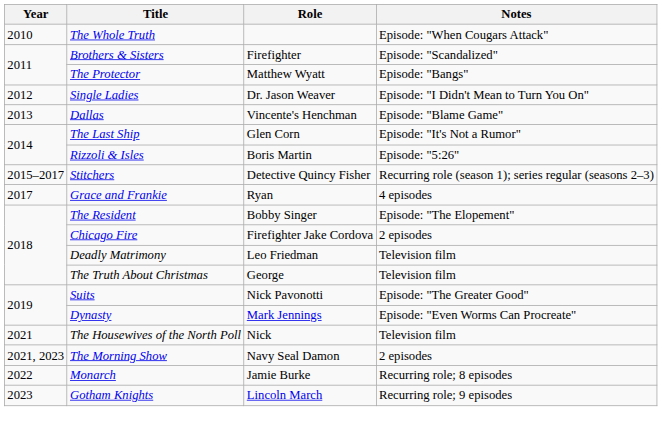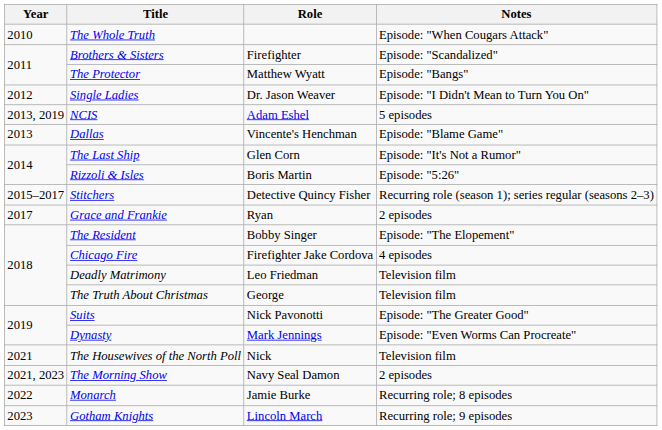 <table class="wikitable sortable">
 <tr>
 <th>Year</th>
 <th>Title</th>
 <th>Role</th>
 <th class="unsortable">Notes</th>
 </tr>
 <tr>
 <td>2010</td>
 <td><em><a href='#'>The Whole Truth</a></em></td>
 <td></td>
 <td>Episode: "When Cougars Attack"</td>
 </tr>
 <tr>
 <td rowspan="2">2011</td>
 <td><em><a href='#'>Brothers & Sisters</a></em></td>
 <td>Firefighter</td>
 <td>Episode: "Scandalized"</td>
 </tr>
 <tr>
 <td><em><a href='#'>The Protector</a></em></td>
 <td>Matthew Wyatt</td>
 <td>Episode: "Bangs"</td>
 </tr>
 <tr>
 <td>2012</td>
 <td><em><a href='#'>Single Ladies</a></em></td>
 <td>Dr. Jason Weaver</td>
 <td>Episode: "I Didn't Mean to Turn You On"</td>
 </tr>
 <tr>
+<td>2013, 2019</td>
+<td><em><a href='#'>NCIS</a></em></td>
+<td><a href='#'>Adam Eshel</a></td>
+<td>5 episodes</td>
+</tr>
+<tr>
 <td>2013</td>
 <td><em><a href='#'>Dallas</a></em></td>
 <td>Vincente's Henchman</td>
 <td>Episode: "Blame Game"</td>
 </tr>
 <tr>
 <td rowspan="2">2014</td>
 <td><em><a href='#'>The Last Ship</a></em></td>
 <td>Glen Corn</td>
 <td>Episode: "It's Not a Rumor"</td>
 </tr>
 <tr>
 <td><em><a href='#'>Rizzoli & Isles</a></em></td>
 <td>Boris Martin</td>
 <td>Episode: "5:26"</td>
 </tr>
 <tr>
 <td>2015–2017</td>
 <td><em><a href='#'>Stitchers</a></em></td>
 <td>Detective Quincy Fisher</td>
 <td>Recurring role (season 1); series regular (seasons 2–3)</td>
 </tr>
 <tr>
 <td>2017</td>
 <td><em><a href='#'>Grace and Frankie</a></em></td>
 <td>Ryan</td>
-<td>4 episodes</td>
+<td>2 episodes</td>
 </tr>
 <tr>
 <td rowspan="4">2018</td>
 <td><em><a href='#'>The Resident</a></em></td>
 <td>Bobby Singer</td>
 <td>Episode: "The Elopement"</td>
 </tr>
 <tr>
 <td><em><a href='#'>Chicago Fire</a></em></td>
 <td>Firefighter Jake Cordova</td>
-<td>2 episodes</td>
+<td>4 episodes</td>
 </tr>
 <tr>
 <td><em>Deadly Matrimony</em></td>
 <td>Leo Friedman</td>
 <td>Television film</td>
 </tr>
 <tr>
 <td><em>The Truth About Christmas</em></td>
 <td>George</td>
 <td>Television film</td>
 </tr>
 <tr>
 <td rowspan="2">2019</td>
 <td><em><a href='#'>Suits</a></em></td>
 <td>Nick Pavonotti</td>
 <td>Episode: "The Greater Good"</td>
 </tr>
 <tr>
 <td><em><a href='#'>Dynasty</a></em></td>
 <td><a href='#'>Mark Jennings</a></td>
 <td>Episode: "Even Worms Can Procreate"</td>
 </tr>
 <tr>
 <td>2021</td>
 <td><em>The Housewives of the North Poll</em></td>
 <td>Nick</td>
 <td>Television film</td>
 </tr>
 <tr>
 <td>2021, 2023</td>
 <td><em><a href='#'>The Morning Show</a></em></td>
 <td>Navy Seal Damon</td>
 <td>2 episodes</td>
 </tr>
 <tr>
 <td>2022</td>
 <td><em><a href='#'>Monarch</a></em></td>
 <td>Jamie Burke</td>
 <td>Recurring role; 8 episodes</td>
 </tr>
 <tr>
 <td>2023</td>
 <td><em><a href='#'>Gotham Knights</a></em></td>
 <td><a href='#'>Lincoln March</a></td>
 <td>Recurring role; 9 episodes</td>
 </tr>
 </table>
